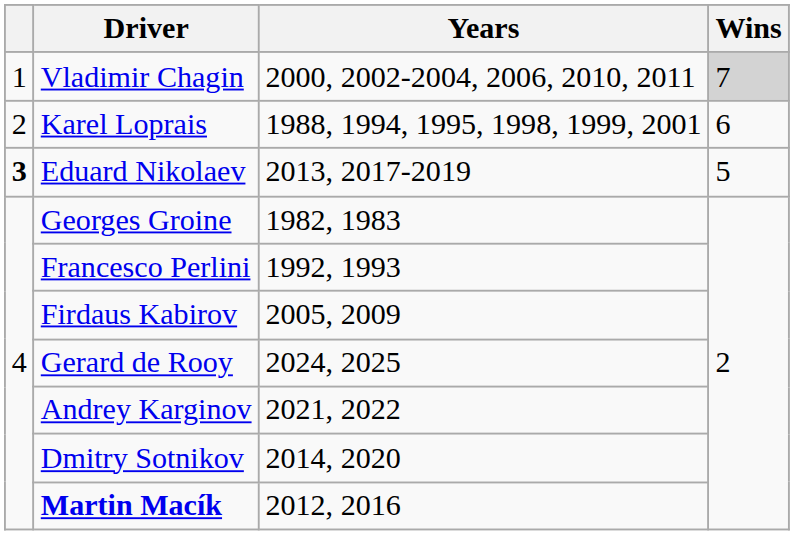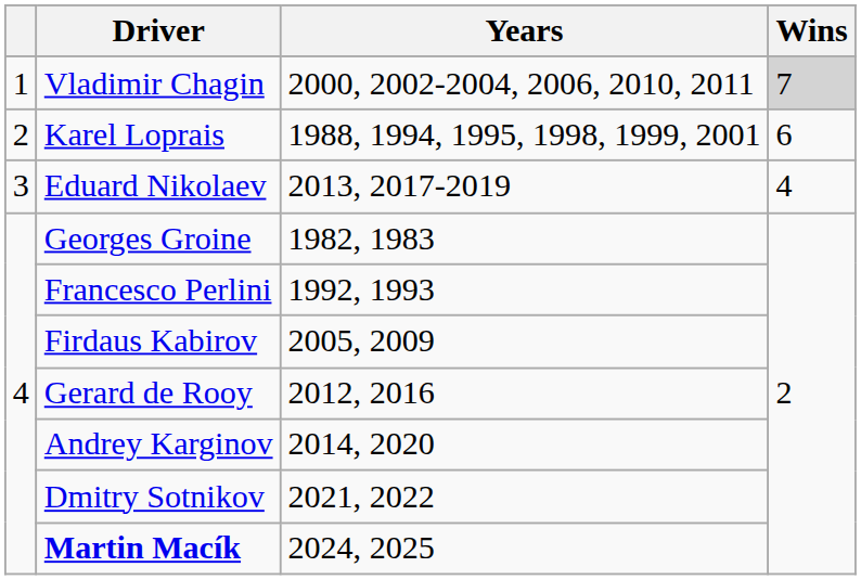 <table class="wikitable">
 <tr>
 <th></th>
 <th>Driver</th>
 <th>Years</th>
 <th>Wins</th>
 </tr>
 <tr>
 <td>1</td>
 <td> <a href='#'>Vladimir Chagin</a></td>
 <td>2000, 2002-2004, 2006, 2010, 2011</td>
 <td style="background: lightgrey;">7</td>
 </tr>
 <tr>
 <td>2</td>
 <td> <a href='#'>Karel Loprais</a></td>
 <td>1988, 1994, 1995, 1998, 1999, 2001</td>
 <td>6</td>
 </tr>
 <tr>
-<td><strong>3</strong></td>
+<td>3</td>
 <td> <a href='#'>Eduard Nikolaev</a></td>
 <td>2013, 2017-2019</td>
-<td>5</td>
+<td>4</td>
 </tr>
 <tr>
 <td rowspan=7>4</td>
 <td> <a href='#'>Georges Groine</a></td>
 <td>1982, 1983</td>
 <td rowspan=7>2</td>
 </tr>
 <tr>
 <td> <a href='#'>Francesco Perlini</a></td>
 <td>1992, 1993</td>
 </tr>
 <tr>
 <td> <a href='#'>Firdaus Kabirov</a></td>
 <td>2005, 2009</td>
 </tr>
 <tr>
 <td> <a href='#'>Gerard de Rooy</a></td>
-<td>2024, 2025</td>
+<td>2012, 2016</td>
 </tr>
 <tr>
 <td> <a href='#'>Andrey Karginov</a></td>
+<td>2014, 2020</td>
+</tr>
+<tr>
+<td> <a href='#'>Dmitry Sotnikov</a></td>
 <td>2021, 2022</td>
 </tr>
 <tr>
-<td> <a href='#'>Dmitry Sotnikov</a></td>
-<td>2014, 2020</td>
-</tr>
-<tr>
 <td> <strong><a href='#'>Martin Macík</a></strong></td>
-<td>2012, 2016</td>
+<td>2024, 2025</td>
 </tr>
 </table>
